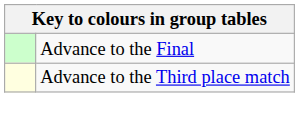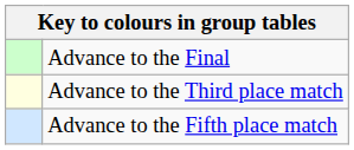 <table class="wikitable" style="text-align:center">
 <tr>
 <th colspan=2>Key to colours in group tables</th>
 </tr>
 <tr>
 <td bgcolor=#ccffcc style="width: 20px"></td>
 <td align=left>Advance to the <a href='#'>Final</a></td>
 </tr>
 <tr>
 <td bgcolor=#ffffe0 style="width: 20px"></td>
 <td align=left>Advance to the <a href='#'>Third place match</a></td>
 </tr>
+<tr>
+<td bgcolor=#d0e7ff style="width: 20px"></td>
+<td align=left>Advance to the <a href='#'>Fifth place match</a></td>
+</tr>
 </table>
